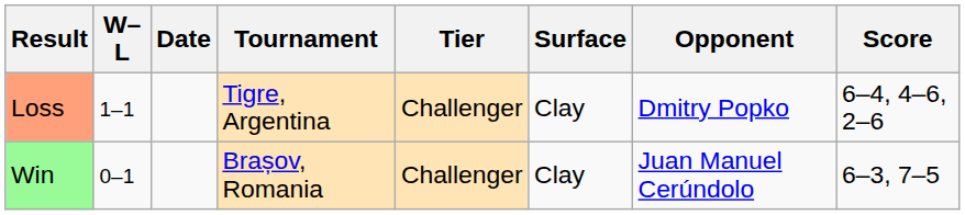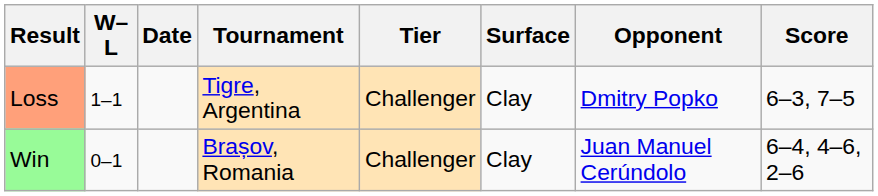 <table class="sortable wikitable">
 <tr>
 <th>Result</th>
 <th class="unsortable">W–L</th>
 <th>Date</th>
 <th>Tournament</th>
 <th>Tier</th>
 <th>Surface</th>
 <th>Opponent</th>
 <th class="unsortable">Score</th>
 </tr>
 <tr>
 <td bgcolor=FFA07A>Loss</td>
 <td><small>1–1</small></td>
 <td><a href='#'></a></td>
 <td style=background:moccasin;><a href='#'>Tigre</a>, Argentina</td>
 <td style=background:moccasin;>Challenger</td>
 <td>Clay</td>
 <td> <a href='#'>Dmitry Popko</a></td>
-<td>6–4, 4–6, 2–6</td>
+<td>6–3, 7–5</td>
 </tr>
 <tr>
 <td bgcolor=98FB98>Win</td>
 <td><small>0–1</small></td>
 <td><a href='#'></a></td>
 <td style=background:moccasin;><a href='#'>Brașov</a>, Romania</td>
 <td style=background:moccasin;>Challenger</td>
 <td>Clay</td>
 <td> <a href='#'>Juan Manuel Cerúndolo</a></td>
-<td>6–3, 7–5</td>
+<td>6–4, 4–6, 2–6</td>
 </tr>
 </table>
